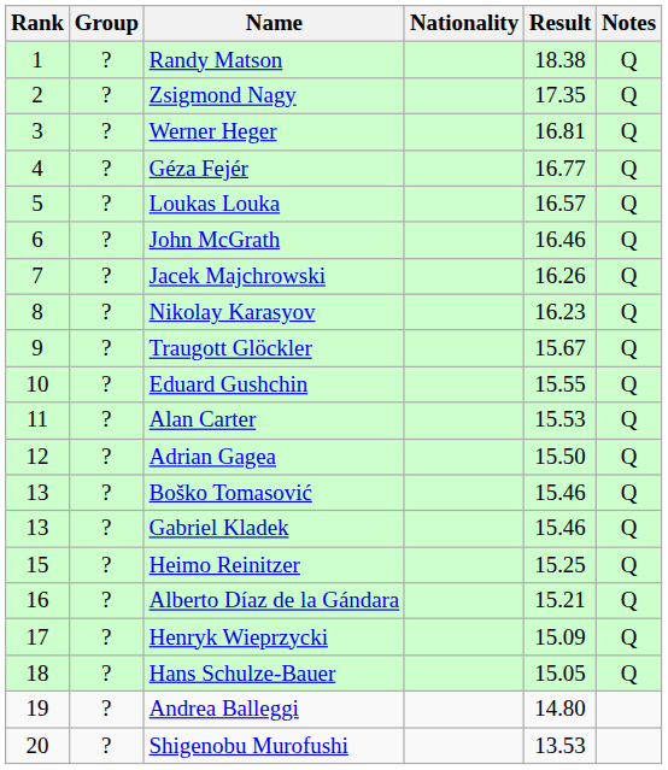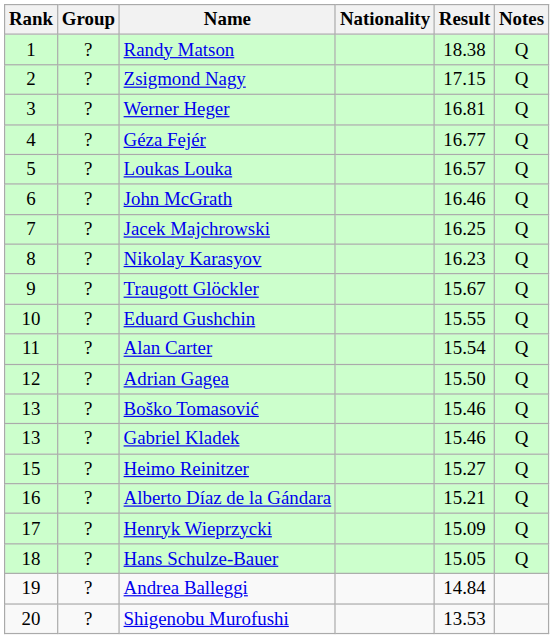 <table class="wikitable sortable" style="text-align:center">
 <tr>
 <th>Rank</th>
 <th>Group</th>
 <th>Name</th>
 <th>Nationality</th>
 <th>Result</th>
 <th>Notes</th>
 </tr>
 <tr bgcolor=ccffcc>
 <td>1</td>
 <td>?</td>
 <td align=left><a href='#'>Randy Matson</a></td>
 <td align=left></td>
 <td>18.38</td>
 <td>Q</td>
 </tr>
 <tr bgcolor=ccffcc>
 <td>2</td>
 <td>?</td>
 <td align=left><a href='#'>Zsigmond Nagy</a></td>
 <td align=left></td>
-<td>17.35</td>
+<td>17.15</td>
 <td>Q</td>
 </tr>
 <tr bgcolor=ccffcc>
 <td>3</td>
 <td>?</td>
 <td align=left><a href='#'>Werner Heger</a></td>
 <td align=left></td>
 <td>16.81</td>
 <td>Q</td>
 </tr>
 <tr bgcolor=ccffcc>
 <td>4</td>
 <td>?</td>
 <td align=left><a href='#'>Géza Fejér</a></td>
 <td align=left></td>
 <td>16.77</td>
 <td>Q</td>
 </tr>
 <tr bgcolor=ccffcc>
 <td>5</td>
 <td>?</td>
 <td align=left><a href='#'>Loukas Louka</a></td>
 <td align=left></td>
 <td>16.57</td>
 <td>Q</td>
 </tr>
 <tr bgcolor=ccffcc>
 <td>6</td>
 <td>?</td>
 <td align=left><a href='#'>John McGrath</a></td>
 <td align=left></td>
 <td>16.46</td>
 <td>Q</td>
 </tr>
 <tr bgcolor=ccffcc>
 <td>7</td>
 <td>?</td>
 <td align=left><a href='#'>Jacek Majchrowski</a></td>
 <td align=left></td>
-<td>16.26</td>
+<td>16.25</td>
 <td>Q</td>
 </tr>
 <tr bgcolor=ccffcc>
 <td>8</td>
 <td>?</td>
 <td align=left><a href='#'>Nikolay Karasyov</a></td>
 <td align=left></td>
 <td>16.23</td>
 <td>Q</td>
 </tr>
 <tr bgcolor=ccffcc>
 <td>9</td>
 <td>?</td>
 <td align=left><a href='#'>Traugott Glöckler</a></td>
 <td align=left></td>
 <td>15.67</td>
 <td>Q</td>
 </tr>
 <tr bgcolor=ccffcc>
 <td>10</td>
 <td>?</td>
 <td align=left><a href='#'>Eduard Gushchin</a></td>
 <td align=left></td>
 <td>15.55</td>
 <td>Q</td>
 </tr>
 <tr bgcolor=ccffcc>
 <td>11</td>
 <td>?</td>
 <td align=left><a href='#'>Alan Carter</a></td>
 <td align=left></td>
-<td>15.53</td>
+<td>15.54</td>
 <td>Q</td>
 </tr>
 <tr bgcolor=ccffcc>
 <td>12</td>
 <td>?</td>
 <td align=left><a href='#'>Adrian Gagea</a></td>
 <td align=left></td>
 <td>15.50</td>
 <td>Q</td>
 </tr>
 <tr bgcolor=ccffcc>
 <td>13</td>
 <td>?</td>
 <td align=left><a href='#'>Boško Tomasović</a></td>
 <td align=left></td>
 <td>15.46</td>
 <td>Q</td>
 </tr>
 <tr bgcolor=ccffcc>
 <td>13</td>
 <td>?</td>
 <td align=left><a href='#'>Gabriel Kladek</a></td>
 <td align=left></td>
 <td>15.46</td>
 <td>Q</td>
 </tr>
 <tr bgcolor=ccffcc>
 <td>15</td>
 <td>?</td>
 <td align=left><a href='#'>Heimo Reinitzer</a></td>
 <td align=left></td>
-<td>15.25</td>
+<td>15.27</td>
 <td>Q</td>
 </tr>
 <tr bgcolor=ccffcc>
 <td>16</td>
 <td>?</td>
 <td align=left><a href='#'>Alberto Díaz de la Gándara</a></td>
 <td align=left></td>
 <td>15.21</td>
 <td>Q</td>
 </tr>
 <tr bgcolor=ccffcc>
 <td>17</td>
 <td>?</td>
 <td align=left><a href='#'>Henryk Wieprzycki</a></td>
 <td align=left></td>
 <td>15.09</td>
 <td>Q</td>
 </tr>
 <tr bgcolor=ccffcc>
 <td>18</td>
 <td>?</td>
 <td align=left><a href='#'>Hans Schulze-Bauer</a></td>
 <td align=left></td>
 <td>15.05</td>
 <td>Q</td>
 </tr>
 <tr>
 <td>19</td>
 <td>?</td>
 <td align=left><a href='#'>Andrea Balleggi</a></td>
 <td align=left></td>
-<td>14.80</td>
+<td>14.84</td>
 <td></td>
 </tr>
 <tr>
 <td>20</td>
 <td>?</td>
 <td align=left><a href='#'>Shigenobu Murofushi</a></td>
 <td align=left></td>
 <td>13.53</td>
 <td></td>
 </tr>
 </table>
